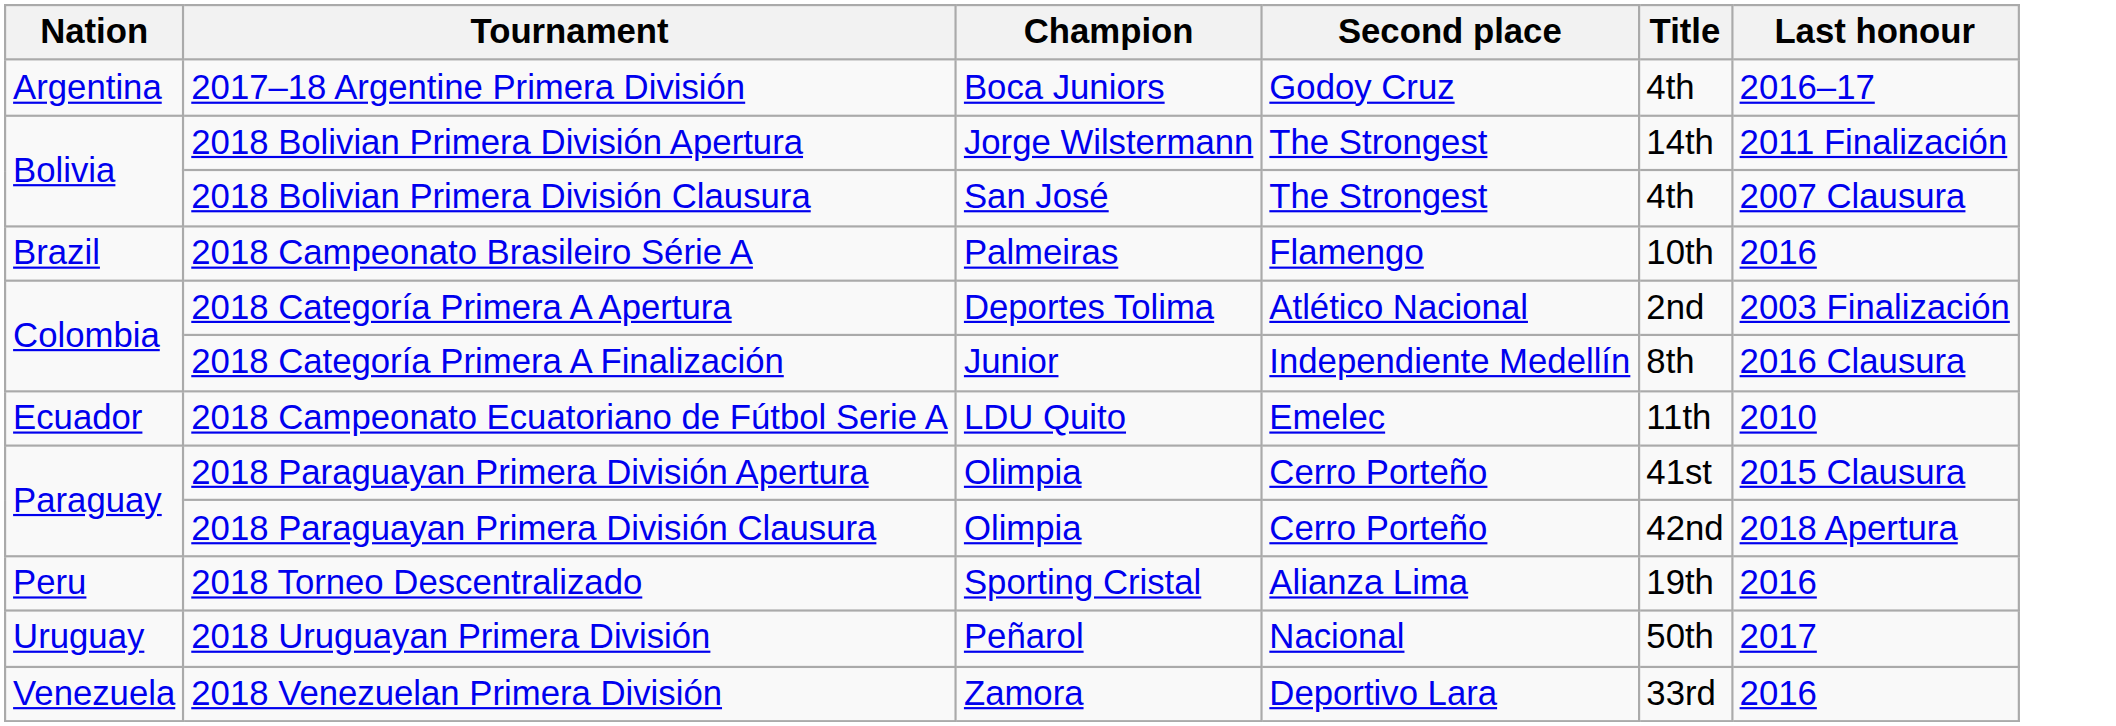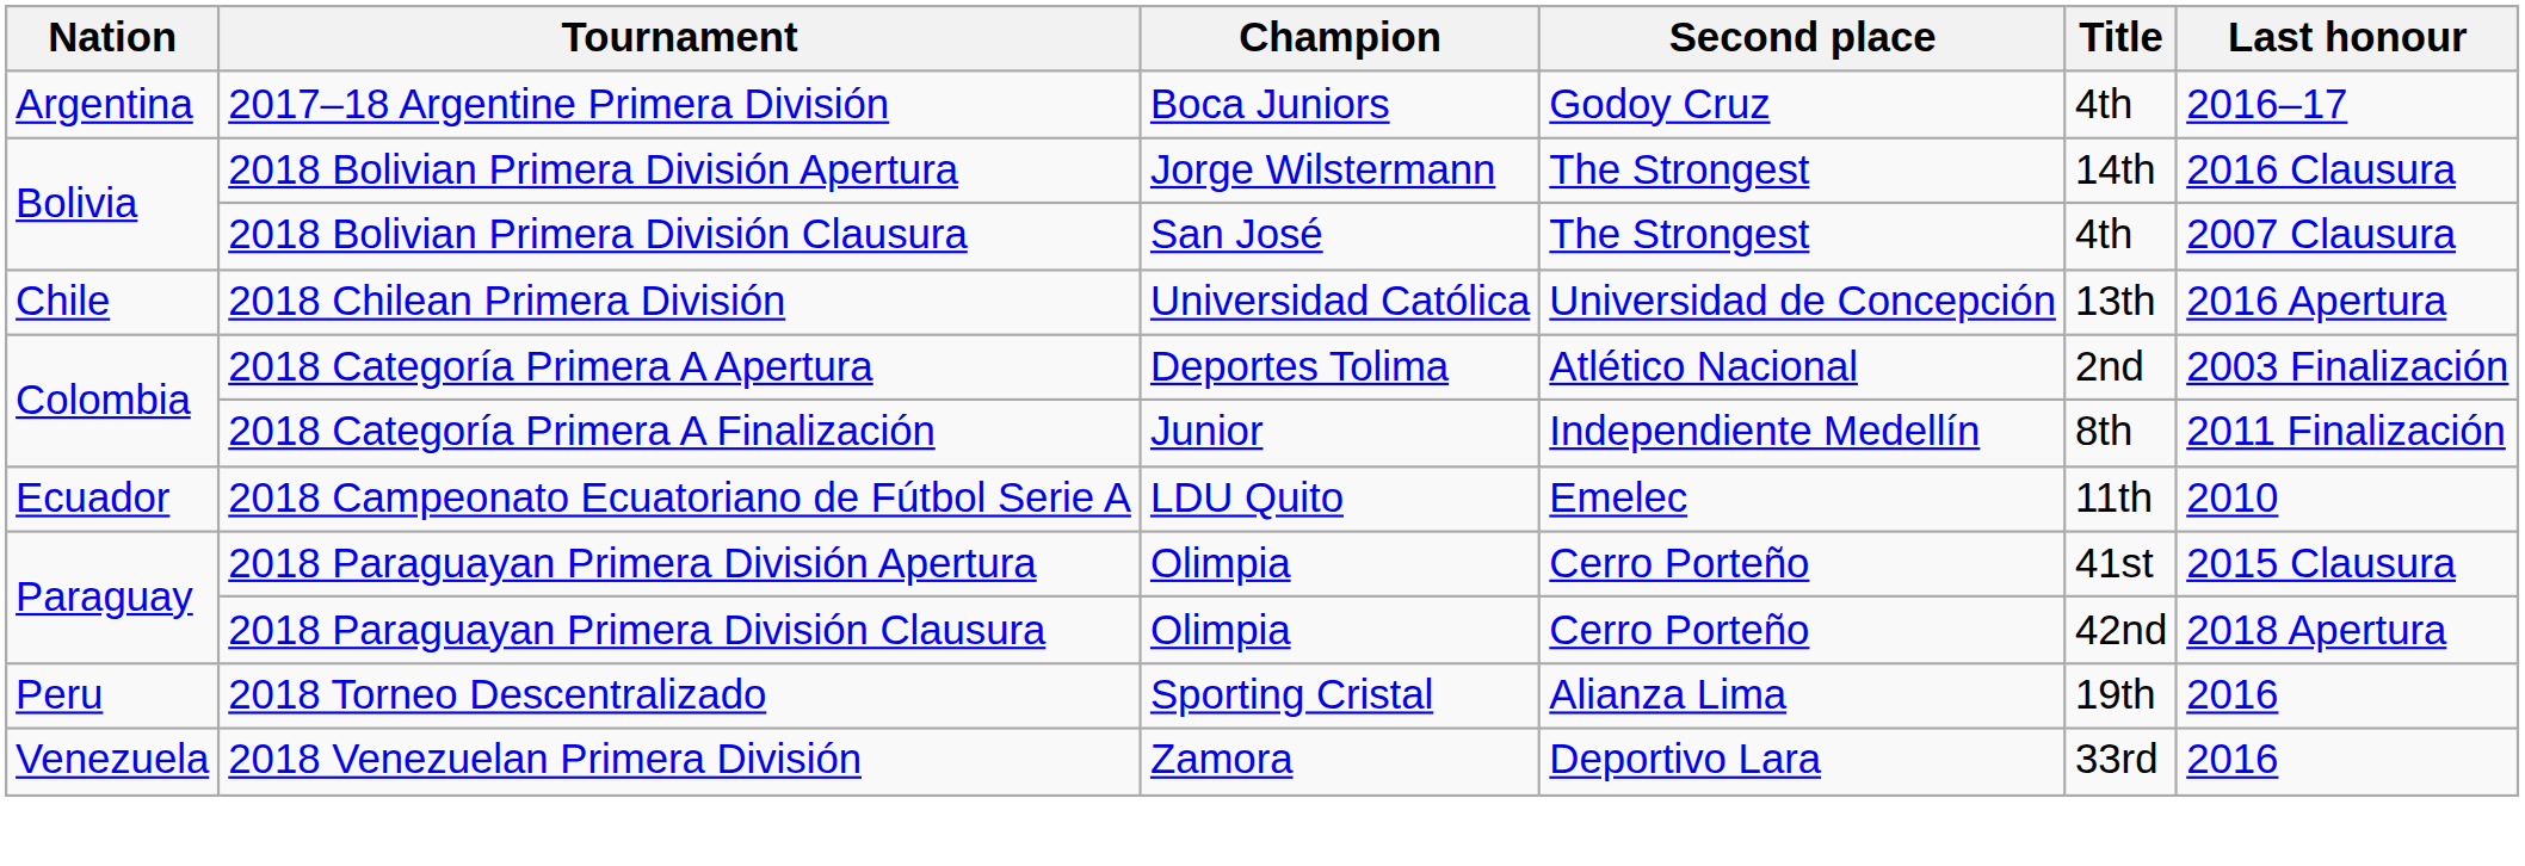 <table class="wikitable sortable">
 <tr>
 <th>Nation</th>
 <th>Tournament</th>
 <th>Champion</th>
 <th>Second place</th>
 <th data-sort-type="number">Title</th>
 <th>Last honour</th>
 </tr>
 <tr>
 <td> <a href='#'>Argentina</a></td>
 <td><a href='#'>2017–18 Argentine Primera División</a></td>
 <td><a href='#'>Boca Juniors</a></td>
 <td><a href='#'>Godoy Cruz</a></td>
 <td>4th</td>
 <td><a href='#'>2016–17</a></td>
 </tr>
 <tr>
 <td rowspan=2> <a href='#'>Bolivia</a></td>
 <td><a href='#'>2018 Bolivian Primera División Apertura</a></td>
 <td><a href='#'>Jorge Wilstermann</a></td>
 <td><a href='#'>The Strongest</a></td>
 <td>14th</td>
-<td><a href='#'>2011 Finalización</a></td>
+<td><a href='#'>2016 Clausura</a></td>
 </tr>
 <tr>
 <td><a href='#'>2018 Bolivian Primera División Clausura</a></td>
 <td><a href='#'>San José</a></td>
 <td><a href='#'>The Strongest</a></td>
 <td>4th</td>
 <td><a href='#'>2007 Clausura</a></td>
 </tr>
 <tr>
-<td> <a href='#'>Brazil</a></td>
-<td><a href='#'>2018 Campeonato Brasileiro Série A</a></td>
-<td><a href='#'>Palmeiras</a></td>
-<td><a href='#'>Flamengo</a></td>
-<td>10th</td>
-<td><a href='#'>2016</a></td>
+<td> <a href='#'>Chile</a></td>
+<td><a href='#'>2018 Chilean Primera División</a></td>
+<td><a href='#'>Universidad Católica</a></td>
+<td><a href='#'>Universidad de Concepción</a></td>
+<td>13th</td>
+<td><a href='#'>2016 Apertura</a></td>
 </tr>
 <tr>
 <td rowspan=2> <a href='#'>Colombia</a></td>
 <td><a href='#'>2018 Categoría Primera A Apertura</a></td>
 <td><a href='#'>Deportes Tolima</a></td>
 <td><a href='#'>Atlético Nacional</a></td>
 <td>2nd</td>
 <td><a href='#'>2003 Finalización</a></td>
 </tr>
 <tr>
 <td><a href='#'>2018 Categoría Primera A Finalización</a></td>
 <td><a href='#'>Junior</a></td>
 <td><a href='#'>Independiente Medellín</a></td>
 <td>8th</td>
-<td><a href='#'>2016 Clausura</a></td>
+<td><a href='#'>2011 Finalización</a></td>
 </tr>
 <tr>
 <td> <a href='#'>Ecuador</a></td>
 <td><a href='#'>2018 Campeonato Ecuatoriano de Fútbol Serie A</a></td>
 <td><a href='#'>LDU Quito</a></td>
 <td><a href='#'>Emelec</a></td>
 <td>11th</td>
 <td><a href='#'>2010</a></td>
 </tr>
 <tr>
 <td rowspan=2> <a href='#'>Paraguay</a></td>
 <td><a href='#'>2018 Paraguayan Primera División Apertura</a></td>
 <td><a href='#'>Olimpia</a></td>
 <td><a href='#'>Cerro Porteño</a></td>
 <td>41st</td>
 <td><a href='#'>2015 Clausura</a></td>
 </tr>
 <tr>
 <td><a href='#'>2018 Paraguayan Primera División Clausura</a></td>
 <td><a href='#'>Olimpia</a></td>
 <td><a href='#'>Cerro Porteño</a></td>
 <td>42nd</td>
 <td><a href='#'>2018 Apertura</a></td>
 </tr>
 <tr>
 <td> <a href='#'>Peru</a></td>
 <td><a href='#'>2018 Torneo Descentralizado</a></td>
 <td><a href='#'>Sporting Cristal</a></td>
 <td><a href='#'>Alianza Lima</a></td>
 <td>19th</td>
 <td><a href='#'>2016</a></td>
 </tr>
 <tr>
-<td> <a href='#'>Uruguay</a></td>
-<td><a href='#'>2018 Uruguayan Primera División</a></td>
-<td><a href='#'>Peñarol</a></td>
-<td><a href='#'>Nacional</a></td>
-<td>50th</td>
-<td><a href='#'>2017</a></td>
-</tr>
-<tr>
 <td> <a href='#'>Venezuela</a></td>
 <td><a href='#'>2018 Venezuelan Primera División</a></td>
 <td><a href='#'>Zamora</a></td>
 <td><a href='#'>Deportivo Lara</a></td>
 <td>33rd</td>
 <td><a href='#'>2016</a></td>
 </tr>
 </table>
